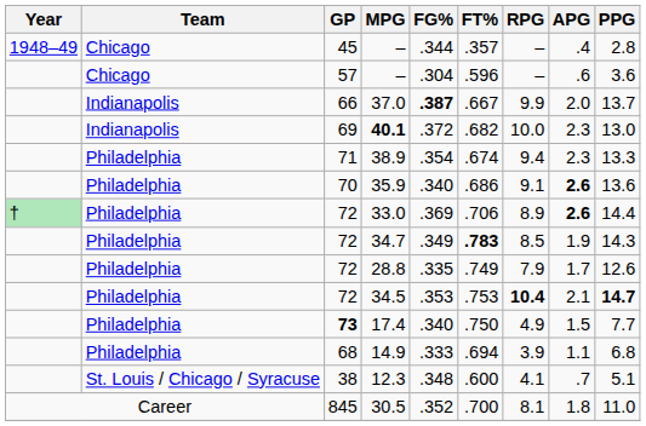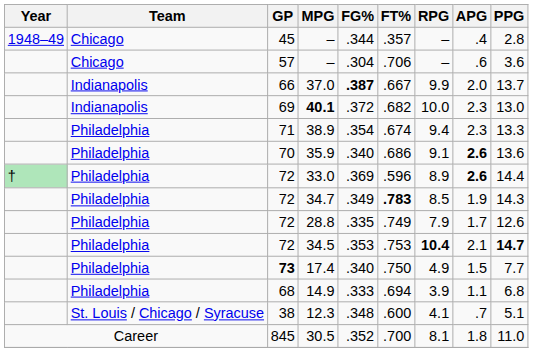 <table class="wikitable sortable" style="font-size:95%; text-align:right;">
 <tr>
 <th>Year</th>
 <th>Team</th>
 <th>GP</th>
 <th>MPG</th>
 <th>FG%</th>
 <th>FT%</th>
 <th>RPG</th>
 <th>APG</th>
 <th>PPG</th>
 </tr>
 <tr>
 <td style="text-align:left;"><a href='#'>1948–49</a></td>
 <td style="text-align:left;"><a href='#'>Chicago</a></td>
 <td>45</td>
 <td>–</td>
 <td>.344</td>
 <td>.357</td>
 <td>–</td>
 <td>.4</td>
 <td>2.8</td>
 </tr>
 <tr>
 <td style="text-align:left;"></td>
 <td style="text-align:left;"><a href='#'>Chicago</a></td>
 <td>57</td>
 <td>–</td>
 <td>.304</td>
-<td>.596</td>
+<td>.706</td>
 <td>–</td>
 <td>.6</td>
 <td>3.6</td>
 </tr>
 <tr>
 <td style="text-align:left;"></td>
 <td style="text-align:left;"><a href='#'>Indianapolis</a></td>
 <td>66</td>
 <td>37.0</td>
 <td><strong>.387</strong></td>
 <td>.667</td>
 <td>9.9</td>
 <td>2.0</td>
 <td>13.7</td>
 </tr>
 <tr>
 <td style="text-align:left;"></td>
 <td style="text-align:left;"><a href='#'>Indianapolis</a></td>
 <td>69</td>
 <td><strong>40.1</strong></td>
 <td>.372</td>
 <td>.682</td>
 <td>10.0</td>
 <td>2.3</td>
 <td>13.0</td>
 </tr>
 <tr>
 <td style="text-align:left;"></td>
 <td style="text-align:left;"><a href='#'>Philadelphia</a></td>
 <td>71</td>
 <td>38.9</td>
 <td>.354</td>
 <td>.674</td>
 <td>9.4</td>
 <td>2.3</td>
 <td>13.3</td>
 </tr>
 <tr>
 <td style="text-align:left;"></td>
 <td style="text-align:left;"><a href='#'>Philadelphia</a></td>
 <td>70</td>
 <td>35.9</td>
 <td>.340</td>
 <td>.686</td>
 <td>9.1</td>
 <td><strong>2.6</strong></td>
 <td>13.6</td>
 </tr>
 <tr>
 <td style="text-align:left; background:#afe6ba;">†</td>
 <td style="text-align:left;"><a href='#'>Philadelphia</a></td>
 <td>72</td>
 <td>33.0</td>
 <td>.369</td>
-<td>.706</td>
+<td>.596</td>
 <td>8.9</td>
 <td><strong>2.6</strong></td>
 <td>14.4</td>
 </tr>
 <tr>
 <td style="text-align:left;"></td>
 <td style="text-align:left;"><a href='#'>Philadelphia</a></td>
 <td>72</td>
 <td>34.7</td>
 <td>.349</td>
 <td><strong>.783</strong></td>
 <td>8.5</td>
 <td>1.9</td>
 <td>14.3</td>
 </tr>
 <tr>
 <td style="text-align:left;"></td>
 <td style="text-align:left;"><a href='#'>Philadelphia</a></td>
 <td>72</td>
 <td>28.8</td>
 <td>.335</td>
 <td>.749</td>
 <td>7.9</td>
 <td>1.7</td>
 <td>12.6</td>
 </tr>
 <tr>
 <td style="text-align:left;"></td>
 <td style="text-align:left;"><a href='#'>Philadelphia</a></td>
 <td>72</td>
 <td>34.5</td>
 <td>.353</td>
 <td>.753</td>
 <td><strong>10.4</strong></td>
 <td>2.1</td>
 <td><strong>14.7</strong></td>
 </tr>
 <tr>
 <td style="text-align:left;"></td>
 <td style="text-align:left;"><a href='#'>Philadelphia</a></td>
 <td><strong>73</strong></td>
 <td>17.4</td>
 <td>.340</td>
 <td>.750</td>
 <td>4.9</td>
 <td>1.5</td>
 <td>7.7</td>
 </tr>
 <tr>
 <td style="text-align:left;"></td>
 <td style="text-align:left;"><a href='#'>Philadelphia</a></td>
 <td>68</td>
 <td>14.9</td>
 <td>.333</td>
 <td>.694</td>
 <td>3.9</td>
 <td>1.1</td>
 <td>6.8</td>
 </tr>
 <tr>
 <td style="text-align:left;"></td>
 <td style="text-align:left;"><a href='#'>St. Louis</a> / <a href='#'>Chicago</a> / <a href='#'>Syracuse</a></td>
 <td>38</td>
 <td>12.3</td>
 <td>.348</td>
 <td>.600</td>
 <td>4.1</td>
 <td>.7</td>
 <td>5.1</td>
 </tr>
 <tr>
 <td style="text-align:center;" colspan="2">Career</td>
 <td>845</td>
 <td>30.5</td>
 <td>.352</td>
 <td>.700</td>
 <td>8.1</td>
 <td>1.8</td>
 <td>11.0</td>
 </tr>
 <tr>
 </tr>
 </table>
